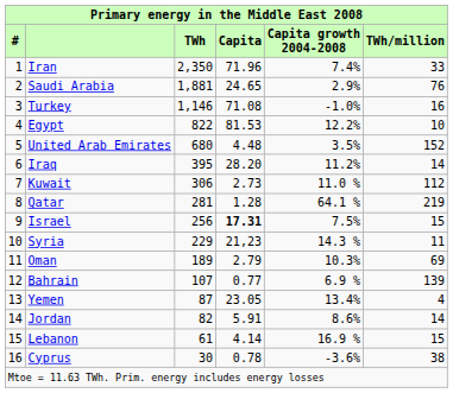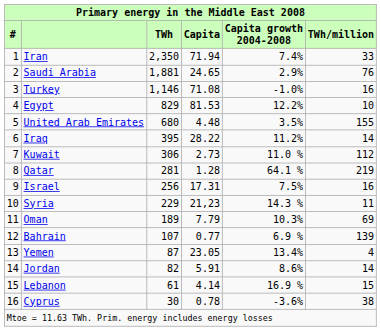 <table class="wikitable">
 <tr>
 <th colspan=6 align="center" style="background-color: #cfb;">Primary energy in the Middle East 2008</th>
 </tr>
 <tr>
 <th style="background-color: #cfb;">#</th>
 <th style="background-color: #cfb;"></th>
 <th style="background-color: #cfb;">TWh</th>
 <th style="background-color: #cfb;">Capita</th>
 <th style="background-color: #cfb;">Capita growth <br>2004-2008</th>
 <th style="background-color: #cfb;">TWh/million</th>
 </tr>
 <tr ---->
 <td align="right">1</td>
 <td align="left"><a href='#'>Iran</a></td>
 <td align="right">2,350</td>
-<td align="right">71.96</td>
+<td align="right">71.94</td>
 <td align="right">7.4%</td>
 <td align="right">33</td>
 </tr>
 <tr --->
 <td align="right">2</td>
 <td align="left"><a href='#'>Saudi Arabia</a></td>
 <td align="right">1,881</td>
 <td align="right">24.65</td>
 <td align="right">2.9%</td>
 <td align="right">76</td>
 </tr>
 <tr ---->
 <td align="right">3</td>
 <td align="left"><a href='#'>Turkey</a></td>
 <td align="right">1,146</td>
 <td align="right">71.08</td>
 <td align="right">-1.0%</td>
 <td align="right">16</td>
 </tr>
 <tr --->
 <td align="right">4</td>
 <td align="left"><a href='#'>Egypt</a></td>
-<td align="right">822</td>
+<td align="right">829</td>
 <td align="right">81.53</td>
 <td align="right">12.2%</td>
 <td align="right">10</td>
 </tr>
 <tr ---->
 <td align="right">5</td>
 <td align="left"><a href='#'>United Arab Emirates</a></td>
 <td align="right">680</td>
 <td align="right">4.48</td>
 <td align="right">3.5%</td>
-<td align="right">152</td>
+<td align="right">155</td>
 </tr>
 <tr --->
 <td align="right">6</td>
 <td align="left"><a href='#'>Iraq</a></td>
 <td align="right">395</td>
-<td align="right">28.20</td>
+<td align="right">28.22</td>
 <td align="right">11.2%</td>
 <td align="right">14</td>
 </tr>
 <tr --->
 <td align="right">7</td>
 <td align="left"><a href='#'>Kuwait</a></td>
 <td align="right">306</td>
 <td align="right">2.73</td>
 <td align="right">11.0 %</td>
 <td align="right">112</td>
 </tr>
 <tr ---->
 <td align="right">8</td>
 <td align="left"><a href='#'>Qatar</a></td>
 <td align="right">281</td>
 <td align="right">1.28</td>
 <td align="right">64.1 %</td>
 <td align="right">219</td>
 </tr>
 <tr --->
 <td align="right">9</td>
 <td align="left"><a href='#'>Israel</a></td>
 <td align="right">256</td>
-<td align="right"><strong>17.31</strong></td>
+<td align="right">17.31</td>
 <td align="right">7.5%</td>
-<td align="right">15</td>
+<td align="right">16</td>
 </tr>
 <tr --->
 <td align="right">10</td>
 <td align="left"><a href='#'>Syria</a></td>
 <td align="right">229</td>
 <td align="right">21,23</td>
 <td align="right">14.3 %</td>
 <td align="right">11</td>
 </tr>
 <tr --->
 <td align="right">11</td>
 <td align="left"><a href='#'>Oman</a></td>
 <td align="right">189</td>
-<td align="right">2.79</td>
+<td align="right">7.79</td>
 <td align="right">10.3%</td>
 <td align="right">69</td>
 </tr>
 <tr ---->
 <td align="right">12</td>
 <td align="left"><a href='#'>Bahrain</a></td>
 <td align="right">107</td>
 <td align="right">0.77</td>
 <td align="right">6.9 %</td>
 <td align="right">139</td>
 </tr>
 <tr --->
 <td align="right">13</td>
 <td align="left"><a href='#'>Yemen</a></td>
 <td align="right">87</td>
 <td align="right">23.05</td>
 <td align="right">13.4%</td>
 <td align="right">4</td>
 </tr>
 <tr --->
 <td align="right">14</td>
 <td align="left"><a href='#'>Jordan</a></td>
 <td align="right">82</td>
 <td align="right">5.91</td>
 <td align="right">8.6%</td>
 <td align="right">14</td>
 </tr>
 <tr ---->
 <td align="right">15</td>
 <td align="left"><a href='#'>Lebanon</a></td>
 <td align="right">61</td>
 <td align="right">4.14</td>
 <td align="right">16.9 %</td>
 <td align="right">15</td>
 </tr>
 <tr ---->
 <td align="right">16</td>
 <td align="left"><a href='#'>Cyprus</a></td>
 <td align="right">30</td>
 <td align="right">0.78</td>
 <td align="right">-3.6%</td>
 <td align="right">38</td>
 </tr>
 <tr ---->
 <td align="left" colspan=6><small> Mtoe = 11.63 TWh. Prim. energy includes energy losses</small></td>
 </tr>
 </table>
